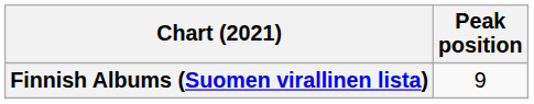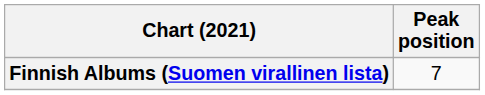 <table class="wikitable sortable plainrowheaders" style="text-align:center">
 <tr>
 <th scope="col">Chart (2021)</th>
 <th scope="col">Peak<br>position</th>
 </tr>
 <tr>
 </tr>
 <tr>
 </tr>
 <tr>
 </tr>
 <tr>
 </tr>
 <tr>
 <th scope="row">Finnish Albums (<a href='#'>Suomen virallinen lista</a>)</th>
-<td>9</td>
+<td>7</td>
 </tr>
 <tr>
 </tr>
 <tr>
 </tr>
 <tr>
 </tr>
 <tr>
 </tr>
 <tr>
 </tr>
 <tr>
 </tr>
 <tr>
 </tr>
 <tr>
 </tr>
 <tr>
 </tr>
 <tr>
 </tr>
 </table>
